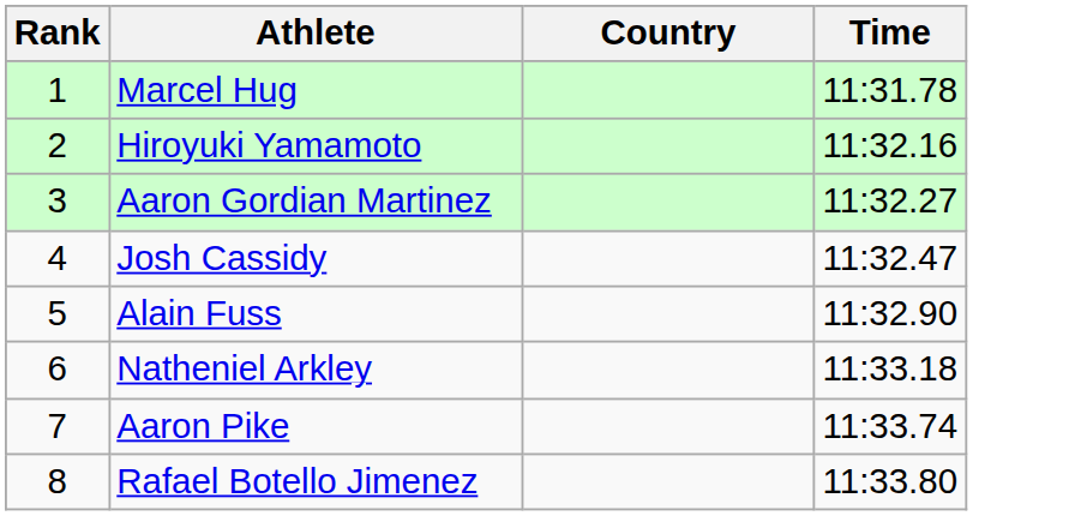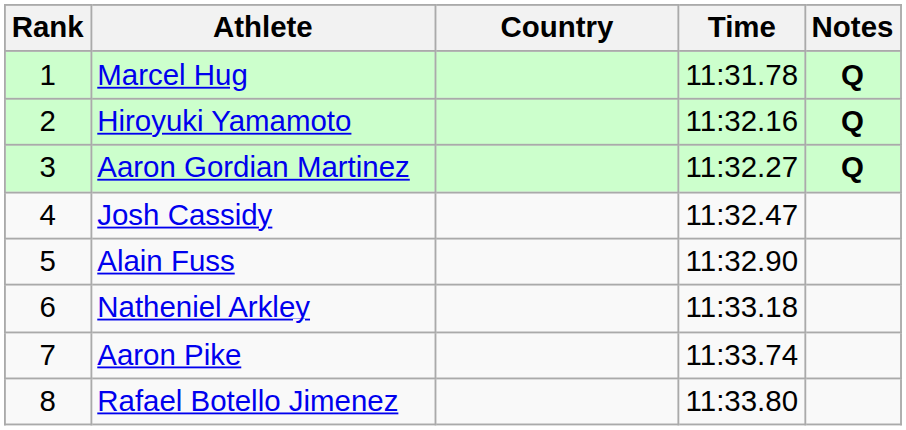 <table class="wikitable sortable" style="text-align:center">
 <tr>
 <th>Rank</th>
 <th style="width:180px">Athlete</th>
 <th style="width:125px">Country</th>
 <th>Time</th>
+<th>Notes</th>
 </tr>
 <tr style="background:#cfc;">
 <td>1</td>
 <td style="text-align:left;"><a href='#'>Marcel Hug</a></td>
 <td style="text-align:left;"></td>
 <td>11:31.78</td>
+<td><strong>Q</strong></td>
 </tr>
 <tr style="background:#cfc;">
 <td>2</td>
 <td style="text-align:left;"><a href='#'>Hiroyuki Yamamoto</a></td>
 <td style="text-align:left;"></td>
 <td>11:32.16</td>
+<td><strong>Q</strong></td>
 </tr>
 <tr style="background:#cfc;">
 <td>3</td>
 <td style="text-align:left;"><a href='#'>Aaron Gordian Martinez</a></td>
 <td style="text-align:left;"></td>
 <td>11:32.27</td>
+<td><strong>Q</strong></td>
 </tr>
 <tr>
 <td>4</td>
 <td style="text-align:left;"><a href='#'>Josh Cassidy</a></td>
 <td style="text-align:left;"></td>
 <td>11:32.47</td>
+<td></td>
 </tr>
 <tr>
 <td>5</td>
 <td style="text-align:left;"><a href='#'>Alain Fuss</a></td>
 <td style="text-align:left;"></td>
 <td>11:32.90</td>
+<td></td>
 </tr>
 <tr>
 <td>6</td>
 <td style="text-align:left;"><a href='#'>Natheniel Arkley</a></td>
 <td style="text-align:left;"></td>
 <td>11:33.18</td>
+<td></td>
 </tr>
 <tr>
 <td>7</td>
 <td style="text-align:left;"><a href='#'>Aaron Pike</a></td>
 <td style="text-align:left;"></td>
 <td>11:33.74</td>
+<td></td>
 </tr>
 <tr>
 <td>8</td>
 <td style="text-align:left;"><a href='#'>Rafael Botello Jimenez</a></td>
 <td style="text-align:left;"></td>
 <td>11:33.80</td>
+<td></td>
 </tr>
 </table>
